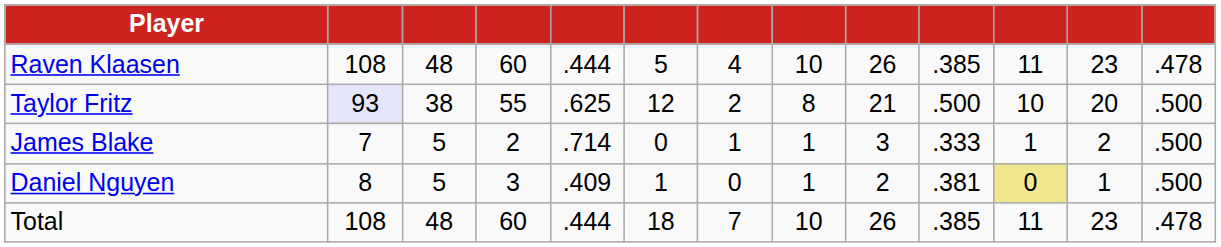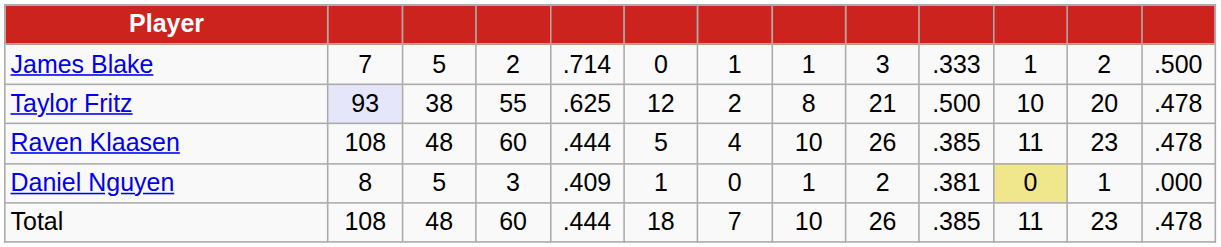 <table class="wikitable" style="text-align:center">
 <tr>
 <th style="background:#CD231F; color:white" width="200px">Player</th>
 <th style="background:#CD231F; color:white" width="40px"></th>
 <th style="background:#CD231F; color:white" width="40px"></th>
 <th style="background:#CD231F; color:white" width="40px"></th>
 <th style="background:#CD231F; color:white" width="40px"></th>
 <th style="background:#CD231F; color:white" width="40px"></th>
 <th style="background:#CD231F; color:white" width="40px"></th>
 <th style="background:#CD231F; color:white" width="40px"></th>
 <th style="background:#CD231F; color:white" width="40px"></th>
 <th style="background:#CD231F; color:white" width="40px"></th>
 <th style="background:#CD231F; color:white" width="40px"></th>
 <th style="background:#CD231F; color:white" width="40px"></th>
 <th style="background:#CD231F; color:white" width="40px"></th>
 </tr>
 <tr>
+<td style="text-align:left"><a href='#'>James Blake</a></td>
+<td>7</td>
+<td>5</td>
+<td>2</td>
+<td>.714</td>
+<td>0</td>
+<td>1</td>
+<td>1</td>
+<td>3</td>
+<td>.333</td>
+<td>1</td>
+<td>2</td>
+<td>.500</td>
+</tr>
+<tr>
+<td style="text-align:left"><a href='#'>Taylor Fritz</a></td>
+<td style="background: lavender;">93</td>
+<td>38</td>
+<td>55</td>
+<td>.625</td>
+<td>12</td>
+<td>2</td>
+<td>8</td>
+<td>21</td>
+<td>.500</td>
+<td>10</td>
+<td>20</td>
+<td>.478</td>
+</tr>
+<tr>
 <td style="text-align:left"><a href='#'>Raven Klaasen</a></td>
 <td>108</td>
 <td>48</td>
 <td>60</td>
 <td>.444</td>
 <td>5</td>
 <td>4</td>
 <td>10</td>
 <td>26</td>
 <td>.385</td>
 <td>11</td>
 <td>23</td>
 <td>.478</td>
 </tr>
 <tr>
-<td style="text-align:left"><a href='#'>Taylor Fritz</a></td>
-<td style="background: lavender;">93</td>
-<td>38</td>
-<td>55</td>
-<td>.625</td>
-<td>12</td>
-<td>2</td>
-<td>8</td>
-<td>21</td>
-<td>.500</td>
-<td>10</td>
-<td>20</td>
-<td>.500</td>
-</tr>
-<tr>
-<td style="text-align:left"><a href='#'>James Blake</a></td>
-<td>7</td>
-<td>5</td>
-<td>2</td>
-<td>.714</td>
-<td>0</td>
-<td>1</td>
-<td>1</td>
-<td>3</td>
-<td>.333</td>
-<td>1</td>
-<td>2</td>
-<td>.500</td>
-</tr>
-<tr>
 <td style="text-align:left"><a href='#'>Daniel Nguyen</a></td>
 <td>8</td>
 <td>5</td>
 <td>3</td>
 <td>.409</td>
 <td>1</td>
 <td>0</td>
 <td>1</td>
 <td>2</td>
 <td>.381</td>
 <td style="background: khaki;">0</td>
 <td>1</td>
-<td>.500</td>
+<td>.000</td>
 </tr>
 <tr>
 <td style="text-align:left">Total</td>
 <td>108</td>
 <td>48</td>
 <td>60</td>
 <td>.444</td>
 <td>18</td>
 <td>7</td>
 <td>10</td>
 <td>26</td>
 <td>.385</td>
 <td>11</td>
 <td>23</td>
 <td>.478</td>
 </tr>
 </table>
